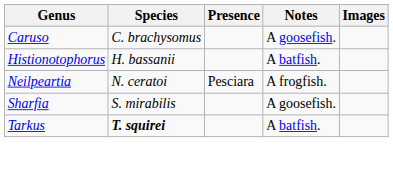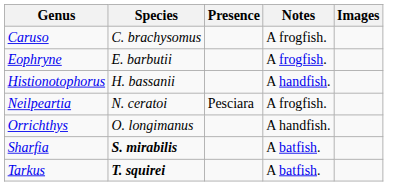 <table class="wikitable" align="center">
 <tr>
 <th>Genus</th>
 <th>Species</th>
 <th>Presence</th>
 <th>Notes</th>
 <th>Images</th>
 </tr>
 <tr>
 <td><em><a href='#'>Caruso</a></em></td>
 <td><em>C. brachysomus</em></td>
 <td></td>
-<td>A <a href='#'>goosefish</a>.</td>
+<td>A frogfish.</td>
+<td></td>
+</tr>
+<tr>
+<td><em><a href='#'>Eophryne</a></em></td>
+<td><em>E. barbutii</em></td>
+<td></td>
+<td>A <a href='#'>frogfish</a>.</td>
 <td></td>
 </tr>
 <tr>
 <td><em><a href='#'>Histionotophorus</a></em></td>
 <td><em>H. bassanii</em></td>
 <td></td>
-<td>A <a href='#'>batfish</a>.</td>
+<td>A <a href='#'>handfish</a>.</td>
 <td></td>
 </tr>
 <tr>
 <td><em><a href='#'>Neilpeartia</a></em></td>
 <td><em>N. ceratoi</em></td>
 <td>Pesciara</td>
 <td>A frogfish.</td>
 <td></td>
 </tr>
 <tr>
+<td><em><a href='#'>Orrichthys</a></em></td>
+<td><em>O. longimanus</em></td>
+<td></td>
+<td>A handfish.</td>
+<td></td>
+</tr>
+<tr>
 <td><em><a href='#'>Sharfia</a></em></td>
-<td><em>S. mirabilis</em></td>
+<td><strong><em>S. mirabilis</em></strong></td>
 <td></td>
-<td>A goosefish.</td>
+<td>A <a href='#'>batfish</a>.</td>
 <td></td>
 </tr>
 <tr>
 <td><em><a href='#'>Tarkus</a></em></td>
 <td><strong><em>T. squirei</em></strong></td>
 <td></td>
 <td>A <a href='#'>batfish</a>.</td>
 <td></td>
 </tr>
 </table>
